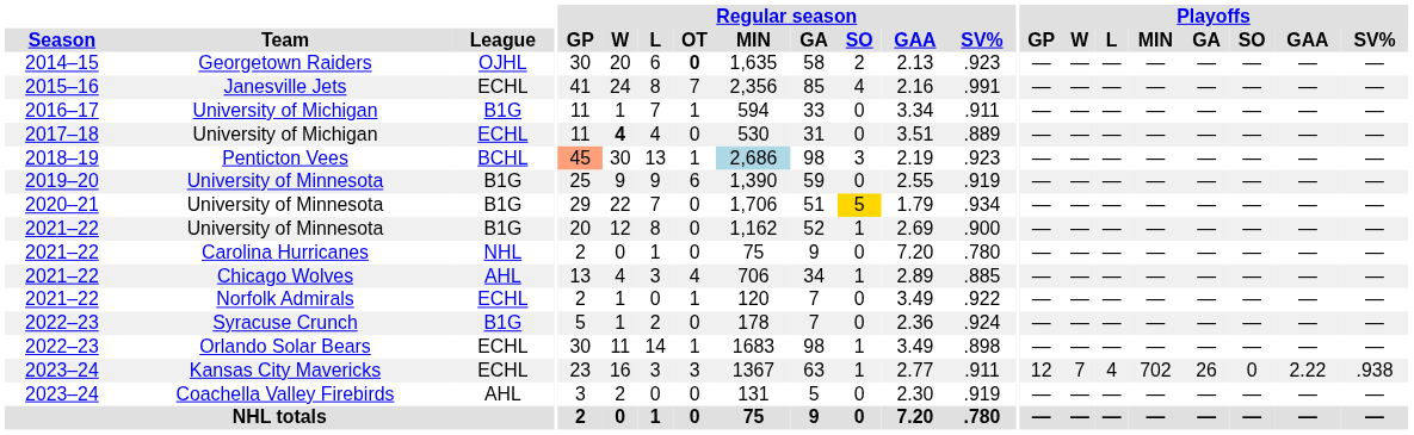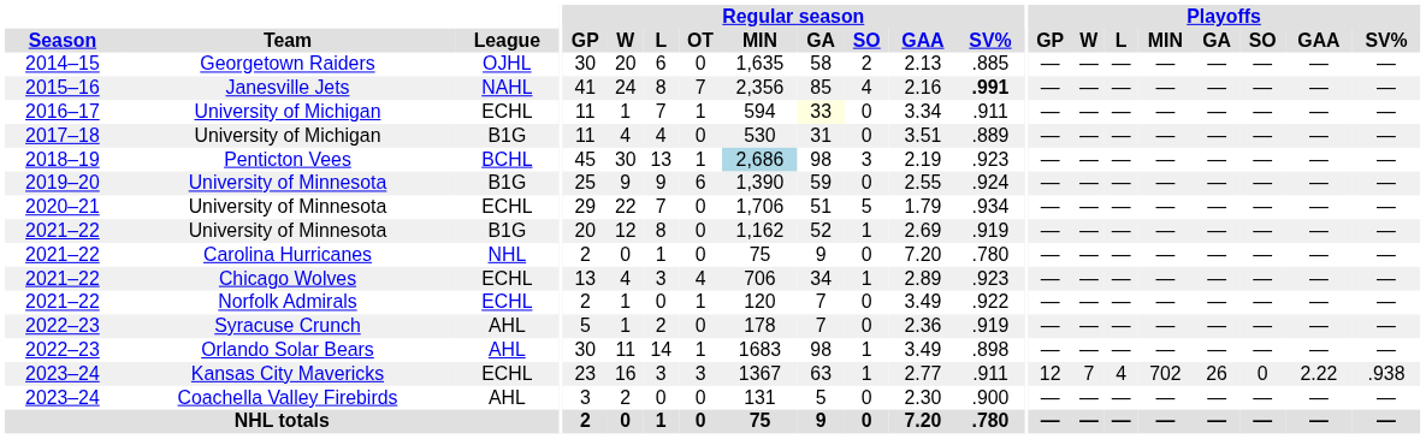 <table border="0" cellpadding="1" cellspacing="0" style="text-align:center; width:75%;">
 <tr bgcolor="#e0e0e0">
 <th colspan="3" bgcolor="#ffffff"></th>
 <th rowspan="100" bgcolor="#ffffff"></th>
 <th colspan="9" bgcolor="#e0e0e0"><a href='#'>Regular season</a></th>
 <th rowspan="100" bgcolor="#ffffff"></th>
 <th colspan="8" bgcolor="#e0e0e0"><a href='#'>Playoffs</a></th>
 </tr>
 <tr bgcolor="#e0e0e0">
 <th><a href='#'>Season</a></th>
 <th>Team</th>
 <th>League</th>
 <th>GP</th>
 <th>W</th>
 <th>L</th>
 <th>OT</th>
 <th>MIN</th>
 <th>GA</th>
 <th><a href='#'>SO</a></th>
 <th><a href='#'>GAA</a></th>
 <th><a href='#'>SV%</a></th>
 <th>GP</th>
 <th>W</th>
 <th>L</th>
 <th>MIN</th>
 <th>GA</th>
 <th>SO</th>
 <th>GAA</th>
 <th>SV%</th>
 </tr>
 <tr>
 <td><a href='#'>2014–15</a></td>
 <td><a href='#'>Georgetown Raiders</a></td>
 <td><a href='#'>OJHL</a></td>
 <td>30</td>
 <td>20</td>
 <td>6</td>
-<td><strong>0</strong></td>
+<td>0</td>
 <td>1,635</td>
 <td>58</td>
 <td>2</td>
 <td>2.13</td>
-<td>.923</td>
+<td>.885</td>
 <td>—</td>
 <td>—</td>
 <td>—</td>
 <td>—</td>
 <td —>—</td>
 <td>—</td>
 <td>—</td>
 <td>—</td>
 </tr>
 <tr bgcolor="#f0f0f0">
 <td><a href='#'>2015–16</a></td>
 <td><a href='#'>Janesville Jets</a></td>
-<td>ECHL</td>
+<td><a href='#'>NAHL</a></td>
 <td>41</td>
 <td>24</td>
 <td>8</td>
 <td>7</td>
 <td>2,356</td>
 <td>85</td>
 <td>4</td>
 <td>2.16</td>
-<td>.991</td>
+<td><strong>.991</strong></td>
 <td>—</td>
 <td>—</td>
 <td>—</td>
 <td>—</td>
 <td —>—</td>
 <td>—</td>
 <td>—</td>
 <td>—</td>
 </tr>
 <tr>
 <td><a href='#'>2016–17</a></td>
 <td><a href='#'>University of Michigan</a></td>
-<td><a href='#'>B1G</a></td>
+<td>ECHL</td>
 <td>11</td>
 <td>1</td>
 <td>7</td>
 <td>1</td>
 <td>594</td>
-<td>33</td>
+<td style="background: lightyellow;">33</td>
 <td>0</td>
 <td>3.34</td>
 <td>.911</td>
 <td>—</td>
 <td>—</td>
 <td>—</td>
 <td>—</td>
 <td>—</td>
 <td>—</td>
 <td>—</td>
 <td>—</td>
 </tr>
 <tr bgcolor="#f0f0f0">
 <td><a href='#'>2017–18</a></td>
 <td>University of Michigan</td>
-<td><a href='#'>ECHL</a></td>
+<td>B1G</td>
 <td>11</td>
-<td><strong>4</strong></td>
+<td>4</td>
 <td>4</td>
 <td>0</td>
 <td>530</td>
 <td>31</td>
 <td>0</td>
 <td>3.51</td>
 <td>.889</td>
 <td>—</td>
 <td>—</td>
 <td>—</td>
 <td>—</td>
 <td>—</td>
 <td>—</td>
 <td>—</td>
 <td>—</td>
 </tr>
 <tr>
 <td><a href='#'>2018–19</a></td>
 <td><a href='#'>Penticton Vees</a></td>
 <td><a href='#'>BCHL</a></td>
-<td style="background: lightsalmon;">45</td>
+<td>45</td>
 <td>30</td>
 <td>13</td>
 <td>1</td>
 <td style="background: lightblue;">2,686</td>
 <td>98</td>
 <td>3</td>
 <td>2.19</td>
 <td>.923</td>
 <td>—</td>
 <td>—</td>
 <td>—</td>
 <td>—</td>
 <td>—</td>
 <td>—</td>
 <td>—</td>
 <td>—</td>
 </tr>
 <tr bgcolor="#f0f0f0">
 <td><a href='#'>2019–20</a></td>
 <td><a href='#'>University of Minnesota</a></td>
 <td>B1G</td>
 <td>25</td>
 <td>9</td>
 <td>9</td>
 <td>6</td>
 <td>1,390</td>
 <td>59</td>
 <td>0</td>
 <td>2.55</td>
-<td>.919</td>
+<td>.924</td>
 <td>—</td>
 <td>—</td>
 <td>—</td>
 <td>—</td>
 <td>—</td>
 <td>—</td>
 <td>—</td>
 <td>—</td>
 </tr>
 <tr>
 <td><a href='#'>2020–21</a></td>
 <td>University of Minnesota</td>
-<td>B1G</td>
+<td>ECHL</td>
 <td>29</td>
 <td>22</td>
 <td>7</td>
 <td>0</td>
 <td>1,706</td>
 <td>51</td>
-<td style="background: gold;">5</td>
+<td>5</td>
 <td>1.79</td>
 <td>.934</td>
 <td>—</td>
 <td>—</td>
 <td>—</td>
 <td>—</td>
 <td>—</td>
 <td>—</td>
 <td>—</td>
 <td>—</td>
 </tr>
 <tr bgcolor="#f0f0f0">
 <td><a href='#'>2021–22</a></td>
 <td>University of Minnesota</td>
 <td>B1G</td>
 <td>20</td>
 <td>12</td>
 <td>8</td>
 <td>0</td>
 <td>1,162</td>
 <td>52</td>
 <td>1</td>
 <td>2.69</td>
-<td>.900</td>
+<td>.919</td>
 <td>—</td>
 <td>—</td>
 <td>—</td>
 <td>—</td>
 <td>—</td>
 <td>—</td>
 <td>—</td>
 <td>—</td>
 </tr>
 <tr>
 <td><a href='#'>2021–22</a></td>
 <td><a href='#'>Carolina Hurricanes</a></td>
 <td><a href='#'>NHL</a></td>
 <td>2</td>
 <td>0</td>
 <td>1</td>
 <td>0</td>
 <td>75</td>
 <td>9</td>
 <td>0</td>
 <td>7.20</td>
 <td>.780</td>
 <td>—</td>
 <td>—</td>
 <td>—</td>
 <td>—</td>
 <td>—</td>
 <td>—</td>
 <td>—</td>
 <td>—</td>
 </tr>
 <tr bgcolor="#f0f0f0">
 <td><a href='#'>2021–22</a></td>
 <td><a href='#'>Chicago Wolves</a></td>
-<td><a href='#'>AHL</a></td>
+<td>ECHL</td>
 <td>13</td>
 <td>4</td>
 <td>3</td>
 <td>4</td>
 <td>706</td>
 <td>34</td>
 <td>1</td>
 <td>2.89</td>
-<td>.885</td>
+<td>.923</td>
 <td>—</td>
 <td>—</td>
 <td>—</td>
 <td>—</td>
 <td>—</td>
 <td>—</td>
 <td>—</td>
 <td>—</td>
 </tr>
 <tr>
 <td><a href='#'>2021–22</a></td>
 <td><a href='#'>Norfolk Admirals</a></td>
 <td><a href='#'>ECHL</a></td>
 <td>2</td>
 <td>1</td>
 <td>0</td>
 <td>1</td>
 <td>120</td>
 <td>7</td>
 <td>0</td>
 <td>3.49</td>
 <td>.922</td>
 <td>—</td>
 <td>—</td>
 <td>—</td>
 <td>—</td>
 <td>—</td>
 <td>—</td>
 <td>—</td>
 <td>—</td>
 </tr>
 <tr bgcolor="#f0f0f0">
 <td><a href='#'>2022–23</a></td>
 <td><a href='#'>Syracuse Crunch</a></td>
-<td><a href='#'>B1G</a></td>
+<td>AHL</td>
 <td>5</td>
 <td>1</td>
 <td>2</td>
 <td>0</td>
 <td>178</td>
 <td>7</td>
 <td>0</td>
 <td>2.36</td>
-<td>.924</td>
+<td>.919</td>
 <td>—</td>
 <td>—</td>
 <td>—</td>
 <td>—</td>
 <td>—</td>
 <td>—</td>
 <td>—</td>
 <td>—</td>
 </tr>
 <tr>
 <td><a href='#'>2022–23</a></td>
 <td><a href='#'>Orlando Solar Bears</a></td>
-<td>ECHL</td>
+<td><a href='#'>AHL</a></td>
 <td>30</td>
 <td>11</td>
 <td>14</td>
 <td>1</td>
 <td>1683</td>
 <td>98</td>
 <td>1</td>
 <td>3.49</td>
 <td>.898</td>
 <td>—</td>
 <td>—</td>
 <td>—</td>
 <td>—</td>
 <td>—</td>
 <td>—</td>
 <td>—</td>
 <td>—</td>
 </tr>
 <tr bgcolor="#f0f0f0">
 <td><a href='#'>2023–24</a></td>
 <td><a href='#'>Kansas City Mavericks</a></td>
 <td>ECHL</td>
 <td>23</td>
 <td>16</td>
 <td>3</td>
 <td>3</td>
 <td>1367</td>
 <td>63</td>
 <td>1</td>
 <td>2.77</td>
 <td>.911</td>
 <td>12</td>
 <td>7</td>
 <td>4</td>
 <td>702</td>
 <td>26</td>
 <td>0</td>
 <td>2.22</td>
 <td>.938</td>
 </tr>
 <tr>
 <td><a href='#'>2023–24</a></td>
 <td><a href='#'>Coachella Valley Firebirds</a></td>
 <td>AHL</td>
 <td>3</td>
 <td>2</td>
 <td>0</td>
 <td>0</td>
 <td>131</td>
 <td>5</td>
 <td>0</td>
 <td>2.30</td>
-<td>.919</td>
+<td>.900</td>
 <td>—</td>
 <td>—</td>
 <td>—</td>
 <td>—</td>
 <td>—</td>
 <td>—</td>
 <td>—</td>
 <td>—</td>
 </tr>
 <tr bgcolor="#e0e0e0">
 <th colspan="3">NHL totals</th>
 <th>2</th>
 <th>0</th>
 <th>1</th>
 <th>0</th>
 <th>75</th>
 <th>9</th>
 <th>0</th>
 <th>7.20</th>
 <th>.780</th>
 <th>—</th>
 <th>—</th>
 <th>—</th>
 <th>—</th>
 <th>—</th>
 <th>—</th>
 <th>—</th>
 <th>—</th>
 </tr>
 </table>
